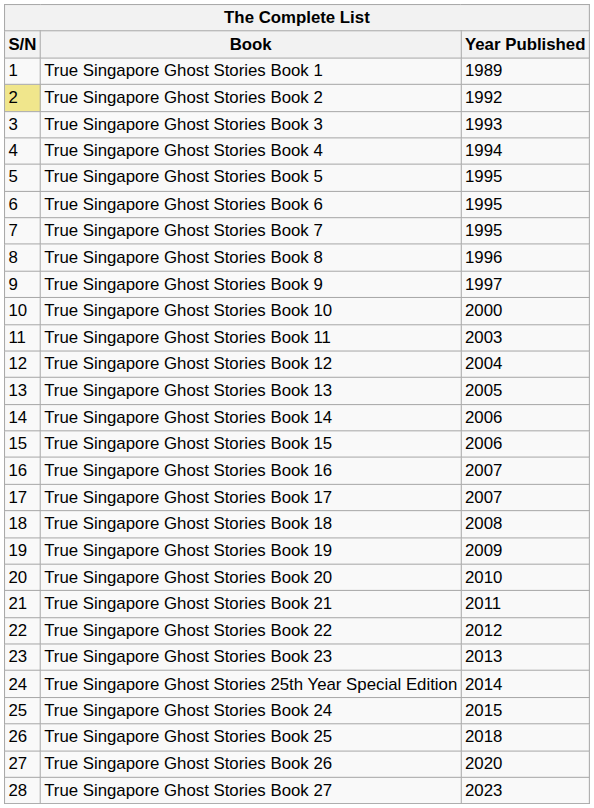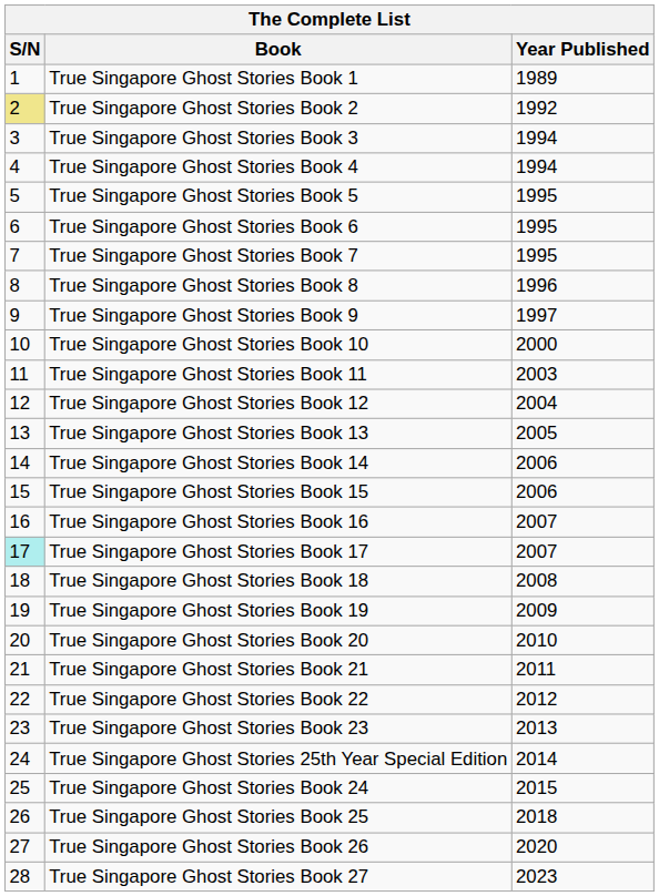 <table class="wikitable mw-collapsible mw-collapsed">
 <tr>
 <th colspan="3">The Complete List</th>
 </tr>
 <tr>
 <th>S/N</th>
 <th>Book</th>
 <th>Year Published</th>
 </tr>
 <tr>
 <td>1</td>
 <td>True Singapore Ghost Stories Book 1</td>
 <td>1989</td>
 </tr>
 <tr>
 <td style="background: khaki;">2</td>
 <td>True Singapore Ghost Stories Book 2</td>
 <td>1992</td>
 </tr>
 <tr>
 <td>3</td>
 <td>True Singapore Ghost Stories Book 3</td>
-<td>1993</td>
+<td>1994</td>
 </tr>
 <tr>
 <td>4</td>
 <td>True Singapore Ghost Stories Book 4</td>
 <td>1994</td>
 </tr>
 <tr>
 <td>5</td>
 <td>True Singapore Ghost Stories Book 5</td>
 <td>1995</td>
 </tr>
 <tr>
 <td>6</td>
 <td>True Singapore Ghost Stories Book 6</td>
 <td>1995</td>
 </tr>
 <tr>
 <td>7</td>
 <td>True Singapore Ghost Stories Book 7</td>
 <td>1995</td>
 </tr>
 <tr>
 <td>8</td>
 <td>True Singapore Ghost Stories Book 8</td>
 <td>1996</td>
 </tr>
 <tr>
 <td>9</td>
 <td>True Singapore Ghost Stories Book 9</td>
 <td>1997</td>
 </tr>
 <tr>
 <td>10</td>
 <td>True Singapore Ghost Stories Book 10</td>
 <td>2000</td>
 </tr>
 <tr>
 <td>11</td>
 <td>True Singapore Ghost Stories Book 11</td>
 <td>2003</td>
 </tr>
 <tr>
 <td>12</td>
 <td>True Singapore Ghost Stories Book 12</td>
 <td>2004</td>
 </tr>
 <tr>
 <td>13</td>
 <td>True Singapore Ghost Stories Book 13</td>
 <td>2005</td>
 </tr>
 <tr>
 <td>14</td>
 <td>True Singapore Ghost Stories Book 14</td>
 <td>2006</td>
 </tr>
 <tr>
 <td>15</td>
 <td>True Singapore Ghost Stories Book 15</td>
 <td>2006</td>
 </tr>
 <tr>
 <td>16</td>
 <td>True Singapore Ghost Stories Book 16</td>
 <td>2007</td>
 </tr>
 <tr>
-<td>17</td>
+<td style="background: paleturquoise;">17</td>
 <td>True Singapore Ghost Stories Book 17</td>
 <td>2007</td>
 </tr>
 <tr>
 <td>18</td>
 <td>True Singapore Ghost Stories Book 18</td>
 <td>2008</td>
 </tr>
 <tr>
 <td>19</td>
 <td>True Singapore Ghost Stories Book 19</td>
 <td>2009</td>
 </tr>
 <tr>
 <td>20</td>
 <td>True Singapore Ghost Stories Book 20</td>
 <td>2010</td>
 </tr>
 <tr>
 <td>21</td>
 <td>True Singapore Ghost Stories Book 21</td>
 <td>2011</td>
 </tr>
 <tr>
 <td>22</td>
 <td>True Singapore Ghost Stories Book 22</td>
 <td>2012</td>
 </tr>
 <tr>
 <td>23</td>
 <td>True Singapore Ghost Stories Book 23</td>
 <td>2013</td>
 </tr>
 <tr>
 <td>24</td>
 <td>True Singapore Ghost Stories 25th Year Special Edition</td>
 <td>2014</td>
 </tr>
 <tr>
 <td>25</td>
 <td>True Singapore Ghost Stories Book 24</td>
 <td>2015</td>
 </tr>
 <tr>
 <td>26</td>
 <td>True Singapore Ghost Stories Book 25</td>
 <td>2018</td>
 </tr>
 <tr>
 <td>27</td>
 <td>True Singapore Ghost Stories Book 26</td>
 <td>2020</td>
 </tr>
 <tr>
 <td>28</td>
 <td>True Singapore Ghost Stories Book 27</td>
 <td>2023</td>
 </tr>
 </table>
